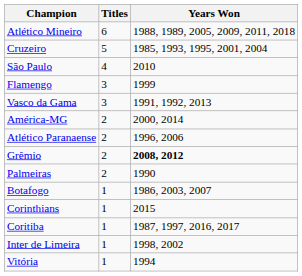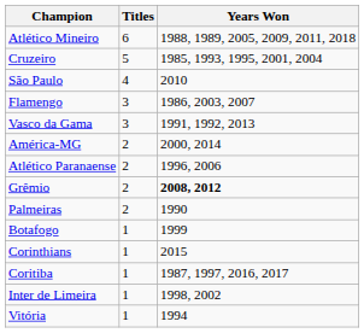 <table class="wikitable sortable">
 <tr>
 <th>Champion</th>
 <th>Titles</th>
 <th>Years Won</th>
 </tr>
 <tr>
 <td><a href='#'>Atlético Mineiro</a></td>
 <td>6</td>
 <td>1988, 1989, 2005, 2009, 2011, 2018</td>
 </tr>
 <tr>
 <td><a href='#'>Cruzeiro</a></td>
 <td>5</td>
 <td>1985, 1993, 1995, 2001, 2004</td>
 </tr>
 <tr>
 <td><a href='#'>São Paulo</a></td>
 <td>4</td>
 <td>2010</td>
 </tr>
 <tr>
 <td><a href='#'>Flamengo</a></td>
 <td>3</td>
-<td>1999</td>
+<td>1986, 2003, 2007</td>
 </tr>
 <tr>
 <td><a href='#'>Vasco da Gama</a></td>
 <td>3</td>
 <td>1991, 1992, 2013</td>
 </tr>
 <tr>
 <td><a href='#'>América-MG</a></td>
 <td>2</td>
 <td>2000, 2014</td>
 </tr>
 <tr>
 <td><a href='#'>Atlético Paranaense</a></td>
 <td>2</td>
 <td>1996, 2006</td>
 </tr>
 <tr>
 <td><a href='#'>Grêmio</a></td>
 <td>2</td>
 <td><strong>2008, 2012</strong></td>
 </tr>
 <tr>
 <td><a href='#'>Palmeiras</a></td>
 <td>2</td>
 <td>1990</td>
 </tr>
 <tr>
 <td><a href='#'>Botafogo</a></td>
 <td>1</td>
-<td>1986, 2003, 2007</td>
+<td>1999</td>
 </tr>
 <tr>
 <td><a href='#'>Corinthians</a></td>
 <td>1</td>
 <td>2015</td>
 </tr>
 <tr>
 <td><a href='#'>Coritiba</a></td>
 <td>1</td>
 <td>1987, 1997, 2016, 2017</td>
 </tr>
 <tr>
 <td><a href='#'>Inter de Limeira</a></td>
 <td>1</td>
 <td>1998, 2002</td>
 </tr>
 <tr>
 <td><a href='#'>Vitória</a></td>
 <td>1</td>
 <td>1994</td>
 </tr>
 </table>
